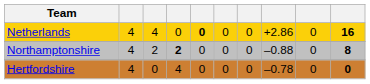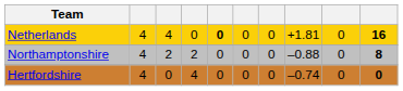 <table class="wikitable" style="text-align:center">
 <tr>
 <th width="150">Team</th>
 <th width="25"></th>
 <th width="25"></th>
 <th width="25"></th>
 <th width="25"></th>
 <th width="25"></th>
 <th width="25"></th>
 <th width="40"></th>
 <th width="40"></th>
 <th width="40"></th>
 </tr>
 <tr style="background:#fbd009">
 <td style="text-align:left"><a href='#'>Netherlands</a></td>
 <td>4</td>
 <td>4</td>
 <td>0</td>
 <td><strong>0</strong></td>
 <td>0</td>
 <td>0</td>
-<td>+2.86</td>
+<td>+1.81</td>
 <td>0</td>
 <td><strong>16</strong></td>
 </tr>
 <tr>
 </tr>
 <tr style="background:silver">
 <td style="text-align:left"><a href='#'>Northamptonshire</a></td>
 <td>4</td>
 <td>2</td>
-<td><strong>2</strong></td>
+<td>2</td>
 <td>0</td>
 <td>0</td>
 <td>0</td>
 <td>–0.88</td>
 <td>0</td>
 <td><strong>8</strong></td>
 </tr>
 <tr>
 </tr>
 <tr style="background:#CD7F32">
 <td style="text-align:left"><a href='#'>Hertfordshire</a></td>
 <td>4</td>
 <td>0</td>
 <td>4</td>
 <td>0</td>
 <td>0</td>
 <td>0</td>
-<td>–0.78</td>
+<td>–0.74</td>
 <td>0</td>
 <td><strong>0</strong></td>
 </tr>
 </table>
